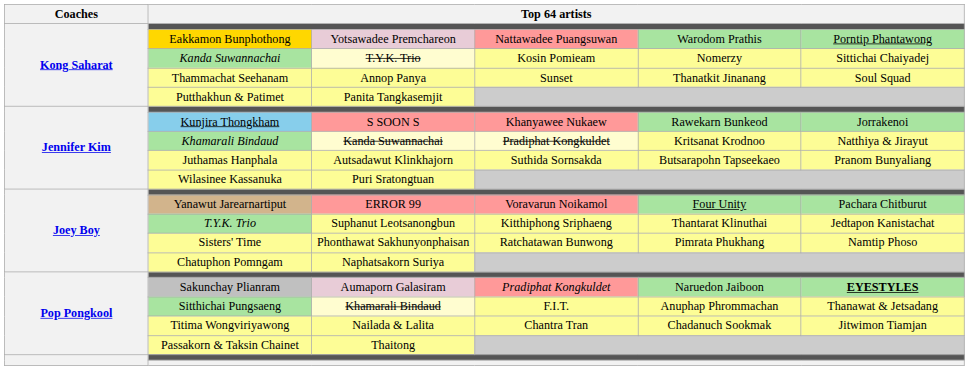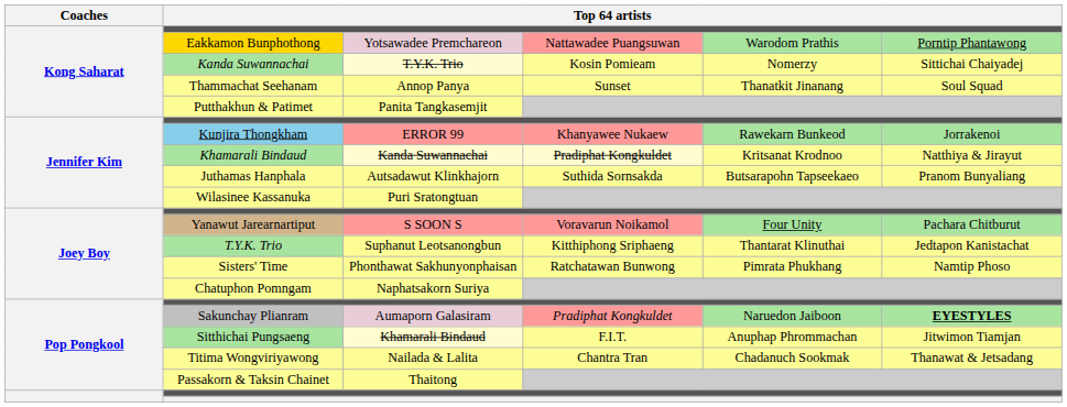 <table class="wikitable" style="text-align:center; width:100%;">
 <tr>
 <th style="width:15%;">Coaches</th>
 <th style="width:85%;" colspan="5">Top 64 artists</th>
 </tr>
 <tr>
 <th rowspan="5"><a href='#'>Kong Saharat</a></th>
 <td colspan="5" style="background:#555;"></td>
 </tr>
 <tr>
 <td width="17%" style="background:gold">Eakkamon Bunphothong</td>
 <td width="17%" style="background:#E8CCD7">Yotsawadee Premchareon</td>
 <td width="17%" style="background:#FF9999">Nattawadee Puangsuwan</td>
 <td width="17%" style="background:#A8E4A0">Warodom Prathis</td>
 <td width="17%" style="background:#A8E4A0"><u>Porntip Phantawong</u></td>
 </tr>
 <tr>
 <td width="17%" style="background:#A8E4A0"><em>Kanda Suwannachai</em></td>
 <td width="17%" style="background:#FFFDD0"><s>T.Y.K. Trio</s></td>
 <td style="background:#FDFD96">Kosin Pomieam</td>
 <td style="background:#FDFD96">Nomerzy</td>
 <td style="background:#FDFD96">Sittichai Chaiyadej</td>
 </tr>
 <tr>
 <td style="background:#FDFD96">Thammachat Seehanam</td>
 <td style="background:#FDFD96">Annop Panya</td>
 <td style="background:#FDFD96">Sunset</td>
 <td style="background:#FDFD96">Thanatkit Jinanang</td>
 <td style="background:#FDFD96">Soul Squad</td>
 </tr>
 <tr>
 <td style="background:#FDFD96">Putthakhun & Patimet</td>
 <td style="background:#FDFD96">Panita Tangkasemjit</td>
 <td style="background:#ccc;" colspan="3"></td>
 </tr>
 <tr>
 <th rowspan="5"><a href='#'>Jennifer Kim</a></th>
 <td colspan="5" style="background:#555;"></td>
 </tr>
 <tr>
 <td width="17%" style="background:skyblue"><u>Kunjira Thongkham</u></td>
-<td width="17%" style="background:#FF9999">S SOON S</td>
+<td style="background:#FF9999">ERROR 99</td>
 <td style="background:#FF9999">Khanyawee Nukaew</td>
 <td style="background:#A8E4A0">Rawekarn Bunkeod</td>
 <td style="background:#A8E4A0">Jorrakenoi</td>
 </tr>
 <tr>
 <td style="background:#A8E4A0"><em>Khamarali Bindaud</em></td>
 <td style="background:#FFFDD0"><s>Kanda Suwannachai</s></td>
 <td style="background:#FFFDD0"><s>Pradiphat Kongkuldet</s></td>
 <td style="background:#FDFD96">Kritsanat Krodnoo</td>
 <td style="background:#FDFD96">Natthiya & Jirayut</td>
 </tr>
 <tr>
 <td style="background:#FDFD96">Juthamas Hanphala</td>
 <td style="background:#FDFD96">Autsadawut Klinkhajorn</td>
 <td style="background:#FDFD96">Suthida Sornsakda</td>
 <td style="background:#FDFD96">Butsarapohn Tapseekaeo</td>
 <td style="background:#FDFD96">Pranom Bunyaliang</td>
 </tr>
 <tr>
 <td style="background:#FDFD96">Wilasinee Kassanuka</td>
 <td style="background:#FDFD96">Puri Sratongtuan</td>
 <td style="background:#ccc;" colspan="3"></td>
 </tr>
 <tr>
 <th rowspan="5"><a href='#'>Joey Boy</a></th>
 <td colspan="5" style="background:#555;"></td>
 </tr>
 <tr>
 <td style="background:tan">Yanawut Jarearnartiput</td>
-<td style="background:#FF9999">ERROR 99</td>
+<td width="17%" style="background:#FF9999">S SOON S</td>
 <td width="17%" style="background:#FF9999">Voravarun Noikamol</td>
 <td style="background:#A8E4A0"><u>Four Unity</u></td>
 <td style="background:#A8E4A0">Pachara Chitburut</td>
 </tr>
 <tr>
 <td style="background:#A8E4A0"><em>T.Y.K. Trio</em></td>
 <td style="background:#FDFD96">Suphanut Leotsanongbun</td>
 <td style="background:#FDFD96">Kitthiphong Sriphaeng</td>
 <td style="background:#FDFD96">Thantarat Klinuthai</td>
 <td style="background:#FDFD96">Jedtapon Kanistachat</td>
 </tr>
 <tr>
 <td style="background:#FDFD96">Sisters' Time</td>
 <td style="background:#FDFD96">Phonthawat Sakhunyonphaisan</td>
 <td style="background:#FDFD96">Ratchatawan Bunwong</td>
 <td style="background:#FDFD96">Pimrata Phukhang</td>
 <td style="background:#FDFD96">Namtip Phoso</td>
 </tr>
 <tr>
 <td style="background:#FDFD96">Chatuphon Pomngam</td>
 <td style="background:#FDFD96">Naphatsakorn Suriya</td>
 <td style="background:#ccc;" colspan="3"></td>
 </tr>
 <tr>
 <th rowspan="5"><a href='#'>Pop Pongkool</a></th>
 <td colspan="5" style="background:#555;"></td>
 </tr>
 <tr>
 <td style="background:silver">Sakunchay Plianram</td>
 <td style="background:#E8CCD7">Aumaporn Galasiram</td>
 <td style="background:#FF9999"><em>Pradiphat Kongkuldet</em></td>
 <td style="background:#A8E4A0">Naruedon Jaiboon</td>
 <td style="background:#A8E4A0"><strong><u>EYESTYLES</u></strong></td>
 </tr>
 <tr>
 <td style="background:#A8E4A0">Sitthichai Pungsaeng</td>
 <td style="background:#FFFDD0"><s> Khamarali Bindaud </s></td>
 <td style="background:#FDFD96">F.I.T.</td>
 <td style="background:#FDFD96">Anuphap Phrommachan</td>
-<td style="background:#FDFD96">Thanawat & Jetsadang</td>
+<td style="background:#FDFD96">Jitwimon Tiamjan</td>
 </tr>
 <tr>
 <td style="background:#FDFD96">Titima Wongviriyawong</td>
 <td style="background:#FDFD96">Nailada & Lalita</td>
 <td style="background:#FDFD96">Chantra Tran</td>
 <td style="background:#FDFD96">Chadanuch Sookmak</td>
-<td style="background:#FDFD96">Jitwimon Tiamjan</td>
+<td style="background:#FDFD96">Thanawat & Jetsadang</td>
 </tr>
 <tr>
 <td style="background:#FDFD96">Passakorn & Taksin Chainet</td>
 <td style="background:#FDFD96">Thaitong</td>
 <td style="background:#ccc;" colspan="3"></td>
 </tr>
 <tr>
 <th rowspan="2"></th>
 <td colspan="5" style="background:#555;"></td>
 </tr>
 <tr>
 <th style="font-size:90%; line-height:12px;" colspan="5"><small></small></th>
 </tr>
 </table>
